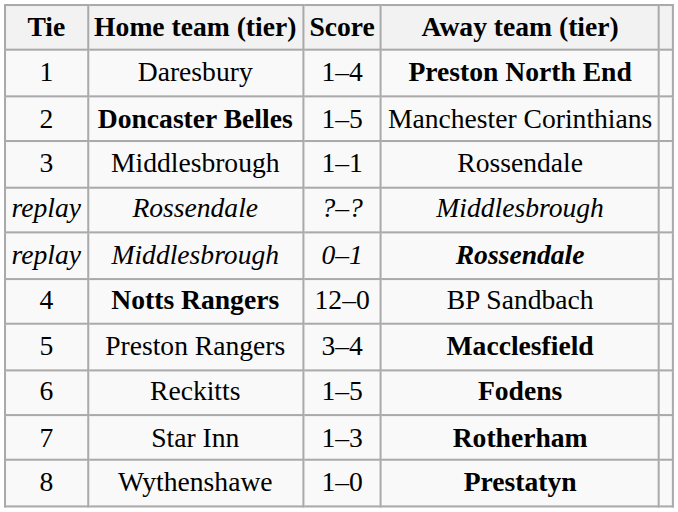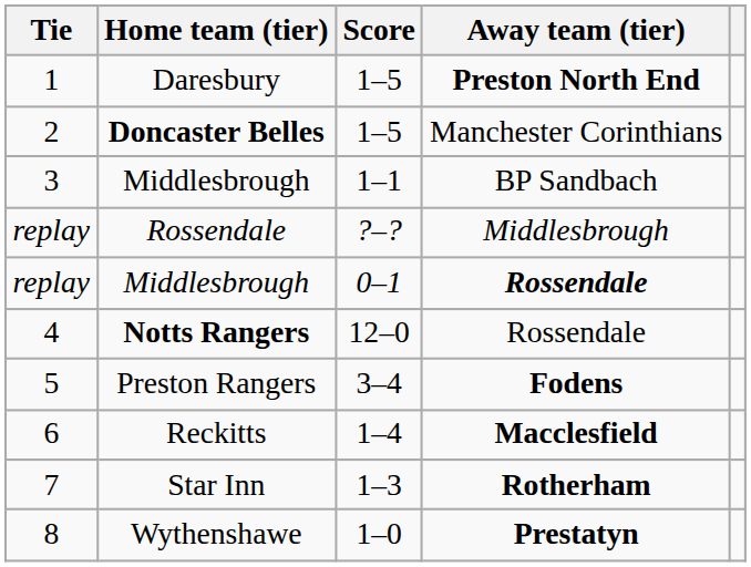 <table class="wikitable" style="text-align:center; font-size:85%">
 <tr>
 <th>Tie</th>
 <th>Home team (tier)</th>
 <th>Score</th>
 <th>Away team (tier)</th>
 <th></th>
 </tr>
 <tr>
 <td align="center">1</td>
 <td>Daresbury</td>
-<td align="center">1–4</td>
+<td align="center">1–5</td>
 <td><strong>Preston North End</strong></td>
 <td></td>
 </tr>
 <tr>
 <td align="center">2</td>
 <td><strong>Doncaster Belles</strong></td>
 <td align="center">1–5</td>
 <td>Manchester Corinthians</td>
 <td></td>
 </tr>
 <tr>
 <td align="center">3</td>
 <td>Middlesbrough</td>
 <td align="center">1–1 </td>
-<td>Rossendale</td>
+<td>BP Sandbach</td>
 <td></td>
 </tr>
 <tr>
 <td align="center"><em>replay</em></td>
 <td><em>Rossendale</em></td>
 <td align="center"><em>?–? </em></td>
 <td><em>Middlesbrough</em></td>
 <td></td>
 </tr>
 <tr>
 <td align="center"><em>replay</em></td>
 <td><em>Middlesbrough</em></td>
 <td align="center"><em>0–1 </em></td>
 <td><strong><em>Rossendale</em></strong></td>
 <td></td>
 </tr>
 <tr>
 <td align="center">4</td>
 <td><strong>Notts Rangers</strong></td>
 <td align="center">12–0</td>
-<td>BP Sandbach</td>
+<td>Rossendale</td>
 <td></td>
 </tr>
 <tr>
 <td align="center">5</td>
 <td>Preston Rangers</td>
 <td align="center">3–4</td>
-<td><strong>Macclesfield</strong></td>
+<td><strong>Fodens</strong></td>
 <td></td>
 </tr>
 <tr>
 <td align="center">6</td>
 <td>Reckitts</td>
-<td align="center">1–5</td>
-<td><strong>Fodens</strong></td>
+<td align="center">1–4</td>
+<td><strong>Macclesfield</strong></td>
 <td></td>
 </tr>
 <tr>
 <td align="center">7</td>
 <td>Star Inn</td>
 <td align="center">1–3</td>
 <td><strong>Rotherham</strong></td>
 <td></td>
 </tr>
 <tr>
 <td align="center">8</td>
 <td>Wythenshawe</td>
 <td align="center">1–0</td>
 <td><strong>Prestatyn</strong></td>
 <td></td>
 </tr>
 </table>
